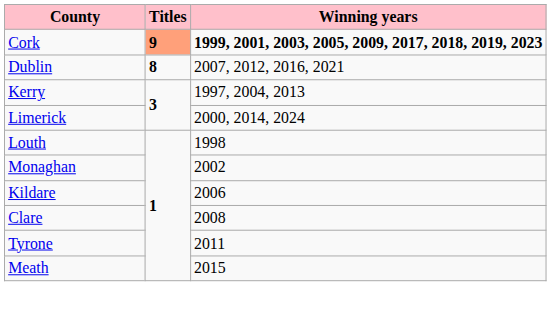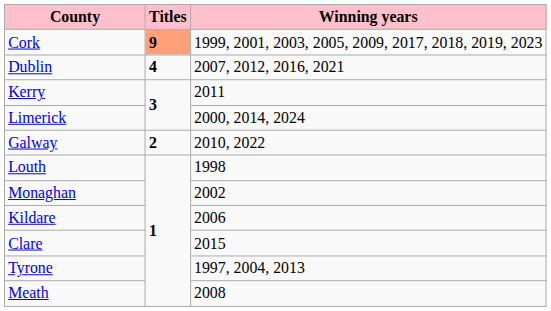 <table class="wikitable">
 <tr>
 <th width="135px" style="background:pink;">County</th>
 <th style="background:pink;">Titles</th>
 <th style="background:pink;"><div>Winning years</div></th>
 </tr>
 <tr>
 <td> <a href='#'>Cork</a></td>
 <td style="background: lightsalmon;"><div><strong>9</strong></div></td>
-<td><strong>1999, 2001, 2003, 2005, 2009, 2017, 2018, 2019, 2023</strong></td>
+<td>1999, 2001, 2003, 2005, 2009, 2017, 2018, 2019, 2023</td>
 </tr>
 <tr>
 <td> <a href='#'>Dublin</a></td>
-<td><div><strong>8</strong></div></td>
+<td><div><strong>4</strong></div></td>
 <td>2007, 2012, 2016, 2021</td>
 </tr>
 <tr>
 <td> <a href='#'>Kerry</a></td>
 <td rowspan="2"><div><strong>3</strong></div></td>
-<td>1997, 2004, 2013</td>
+<td>2011</td>
 </tr>
 <tr>
 <td> <a href='#'>Limerick</a></td>
 <td>2000, 2014, 2024</td>
+</tr>
+<tr>
+<td> <a href='#'>Galway</a></td>
+<td><div><strong>2</strong></div></td>
+<td>2010, 2022</td>
 </tr>
 <tr>
 <td> <a href='#'>Louth</a></td>
 <td rowspan="7"><div><strong>1</strong></div></td>
 <td>1998</td>
 </tr>
 <tr>
 <td> <a href='#'>Monaghan</a></td>
 <td>2002</td>
 </tr>
 <tr>
 <td> <a href='#'>Kildare</a></td>
 <td>2006</td>
 </tr>
 <tr>
 <td> <a href='#'>Clare</a></td>
-<td>2008</td>
+<td>2015</td>
 </tr>
 <tr>
 <td> <a href='#'>Tyrone</a></td>
-<td>2011</td>
+<td>1997, 2004, 2013</td>
 </tr>
 <tr>
 <td> <a href='#'>Meath</a></td>
-<td>2015</td>
+<td>2008</td>
 </tr>
 </table>
